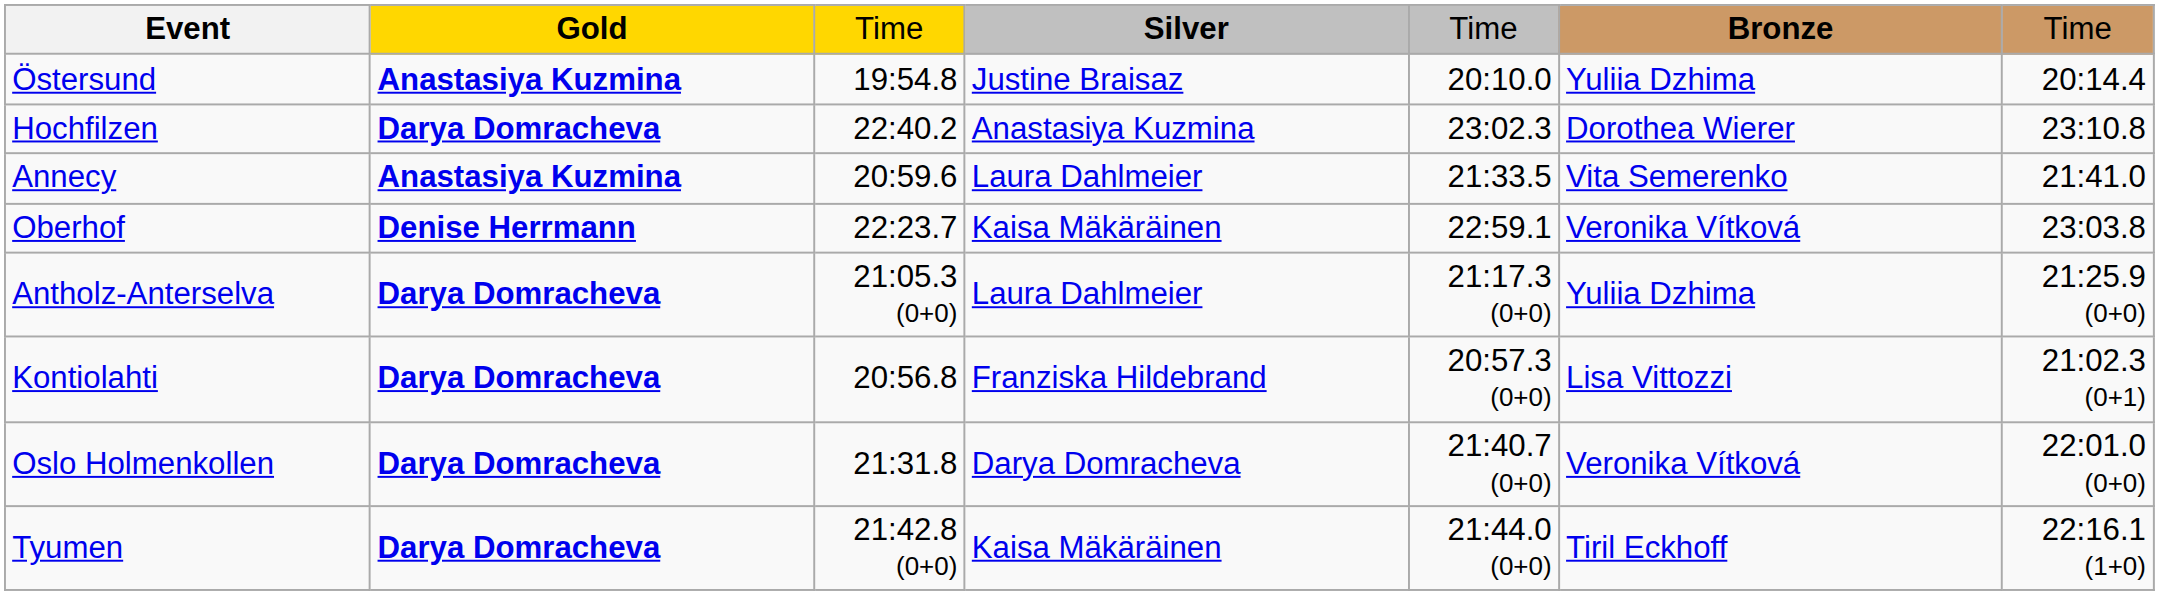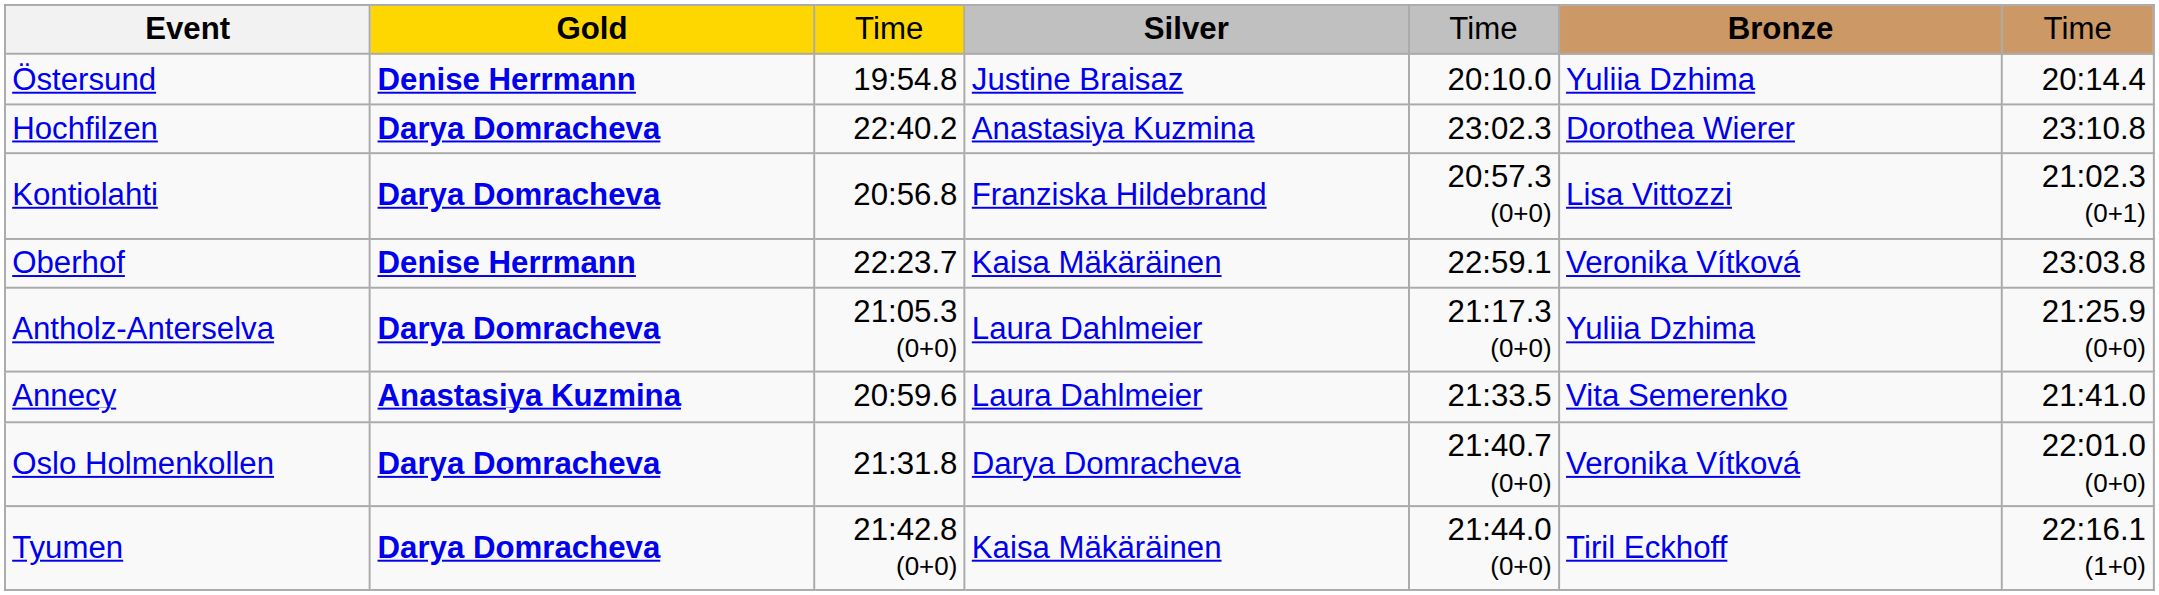 <table class="wikitable">
 <tr>
 <th width="180">Event</th>
 <th width="220" style="background:gold">Gold</th>
 <th width="70" style="background:gold;font-weight:normal">Time</th>
 <th width="220" style="background:silver">Silver</th>
 <th width="70" style="background:silver;font-weight:normal">Time</th>
 <th width="220" style="background:#CC9966">Bronze</th>
 <th width="70" style="background:#CC9966;font-weight:normal">Time</th>
 </tr>
 <tr>
 <td><a href='#'>Östersund</a><br></td>
-<td><strong><a href='#'>Anastasiya Kuzmina</a></strong><br></td>
+<td><strong><a href='#'>Denise Herrmann</a></strong><br></td>
 <td align="right">19:54.8 <br> </td>
 <td><a href='#'>Justine Braisaz</a><br></td>
 <td align="right">20:10.0 <br> </td>
 <td><a href='#'>Yuliia Dzhima</a><br></td>
 <td align="right">20:14.4 <br> </td>
 </tr>
 <tr>
 <td><a href='#'>Hochfilzen</a><br></td>
 <td><strong><a href='#'>Darya Domracheva</a></strong><br></td>
 <td align="right">22:40.2 <br> </td>
 <td><a href='#'>Anastasiya Kuzmina</a><br></td>
 <td align="right">23:02.3 <br> </td>
 <td><a href='#'>Dorothea Wierer</a><br></td>
 <td align="right">23:10.8 <br> </td>
 </tr>
 <tr>
-<td><a href='#'>Annecy</a><br></td>
-<td><strong><a href='#'>Anastasiya Kuzmina</a></strong><br></td>
-<td align="right">20:59.6 <br> </td>
-<td><a href='#'>Laura Dahlmeier</a><br></td>
-<td align="right">21:33.5 <br> </td>
-<td><a href='#'>Vita Semerenko</a><br></td>
-<td align="right">21:41.0 <br> </td>
+<td><a href='#'>Kontiolahti</a><br></td>
+<td><strong><a href='#'>Darya Domracheva</a></strong><br></td>
+<td align="right">20:56.8 <br> </td>
+<td><a href='#'>Franziska Hildebrand</a><br><small></small></td>
+<td align="right">20:57.3<br><small>(0+0)</small></td>
+<td><a href='#'>Lisa Vittozzi</a><br><small></small></td>
+<td align="right">21:02.3<br><small>(0+1) </small></td>
 </tr>
 <tr>
 <td><a href='#'>Oberhof</a><br></td>
 <td><strong><a href='#'>Denise Herrmann</a></strong><br></td>
 <td align="right">22:23.7 <br> </td>
 <td><a href='#'>Kaisa Mäkäräinen</a><br></td>
 <td align="right">22:59.1 <br> </td>
 <td><a href='#'>Veronika Vítková</a><br></td>
 <td align="right">23:03.8 <br> </td>
 </tr>
 <tr>
 <td><a href='#'>Antholz-Anterselva</a><br></td>
 <td><strong><a href='#'>Darya Domracheva</a></strong><br></td>
 <td align="right">21:05.3<br><small>(0+0)</small></td>
 <td><a href='#'>Laura Dahlmeier</a><br><small></small></td>
 <td align="right">21:17.3<br><small>(0+0)</small></td>
 <td><a href='#'>Yuliia Dzhima</a><br><small></small></td>
 <td align="right">21:25.9<br><small>(0+0) </small></td>
 </tr>
 <tr>
-<td><a href='#'>Kontiolahti</a><br></td>
-<td><strong><a href='#'>Darya Domracheva</a></strong><br></td>
-<td align="right">20:56.8 <br> </td>
-<td><a href='#'>Franziska Hildebrand</a><br><small></small></td>
-<td align="right">20:57.3<br><small>(0+0)</small></td>
-<td><a href='#'>Lisa Vittozzi</a><br><small></small></td>
-<td align="right">21:02.3<br><small>(0+1) </small></td>
+<td><a href='#'>Annecy</a><br></td>
+<td><strong><a href='#'>Anastasiya Kuzmina</a></strong><br></td>
+<td align="right">20:59.6 <br> </td>
+<td><a href='#'>Laura Dahlmeier</a><br></td>
+<td align="right">21:33.5 <br> </td>
+<td><a href='#'>Vita Semerenko</a><br></td>
+<td align="right">21:41.0 <br> </td>
 </tr>
 <tr>
 <td><a href='#'>Oslo Holmenkollen</a><br></td>
 <td><strong><a href='#'>Darya Domracheva</a></strong><br><small></small></td>
 <td align="right">21:31.8 <br> </td>
 <td><a href='#'>Darya Domracheva</a><br><small></small></td>
 <td align="right">21:40.7<br><small>(0+0)</small></td>
 <td><a href='#'>Veronika Vítková</a><br><small></small></td>
 <td align="right">22:01.0<br><small>(0+0) </small></td>
 </tr>
 <tr>
 <td><a href='#'>Tyumen</a><br></td>
 <td><strong><a href='#'>Darya Domracheva</a></strong><br><small></small></td>
 <td align="right">21:42.8<br><small>(0+0)</small></td>
 <td><a href='#'>Kaisa Mäkäräinen</a><br><small></small></td>
 <td align="right">21:44.0<br><small>(0+0)</small></td>
 <td><a href='#'>Tiril Eckhoff</a><br><small></small></td>
 <td align="right">22:16.1<br><small>(1+0)</small></td>
 </tr>
 </table>
